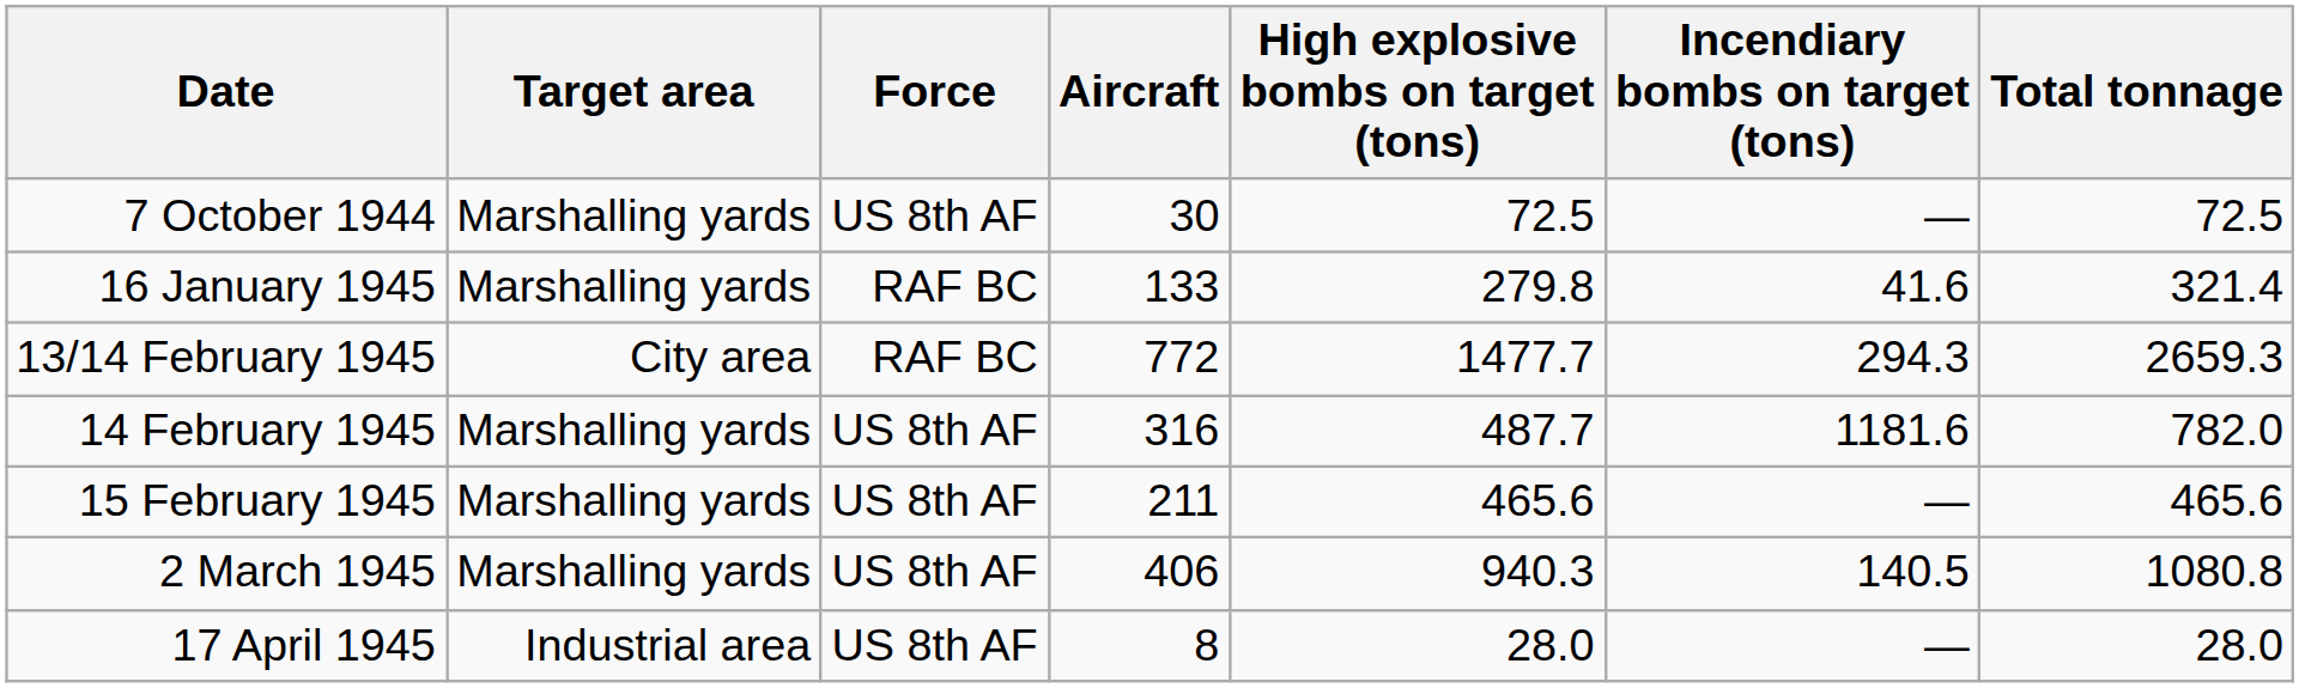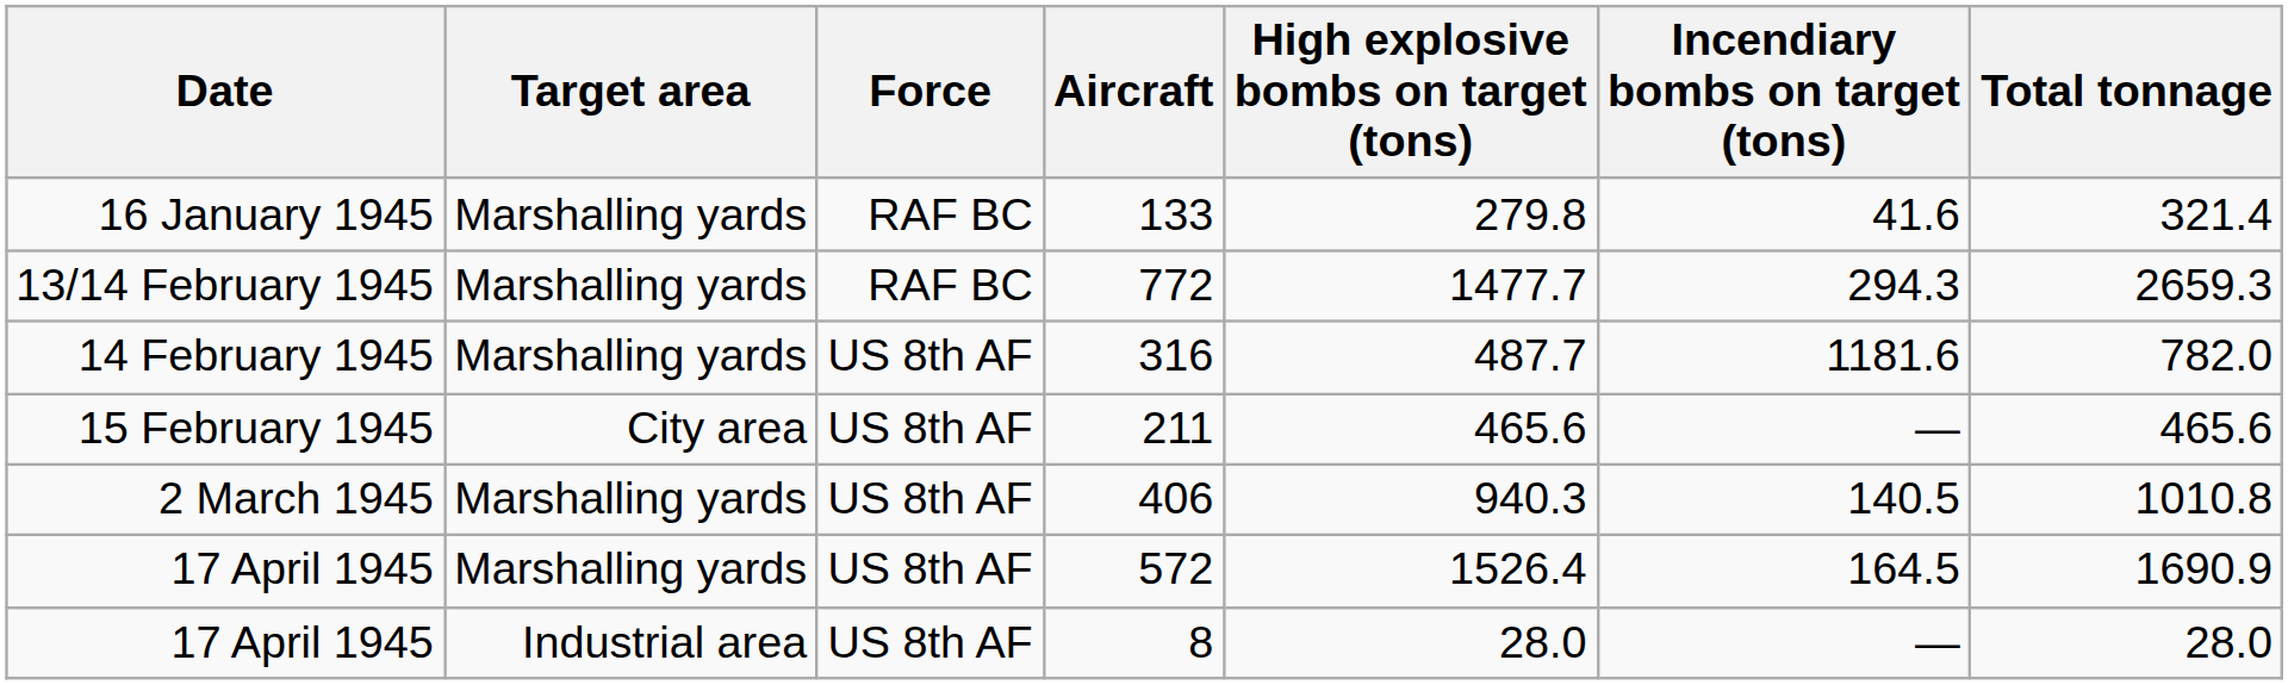 <table class="wikitable sortable" style="text-align:right;margin:0 auto 0 auto;">
 <tr>
 <th>Date</th>
 <th>Target area</th>
 <th>Force</th>
 <th>Aircraft</th>
 <th>High explosive<br>bombs on target<br>(tons)</th>
 <th>Incendiary<br>bombs on target<br>(tons)</th>
 <th>Total tonnage</th>
-</tr>
-<tr>
-<td>7 October 1944</td>
-<td>Marshalling yards</td>
-<td>US 8th AF</td>
-<td>30</td>
-<td>72.5</td>
-<td>—</td>
-<td>72.5</td>
 </tr>
 <tr>
 <td>16 January 1945</td>
 <td>Marshalling yards</td>
 <td>RAF BC</td>
 <td>133</td>
 <td>279.8</td>
 <td>41.6</td>
 <td>321.4</td>
 </tr>
 <tr>
 <td>13/14 February 1945</td>
-<td>City area</td>
+<td>Marshalling yards</td>
 <td>RAF BC</td>
 <td>772</td>
 <td>1477.7</td>
 <td>294.3</td>
 <td>2659.3</td>
 </tr>
 <tr>
 <td>14 February 1945</td>
 <td>Marshalling yards</td>
 <td>US 8th AF</td>
 <td>316</td>
 <td>487.7</td>
 <td>1181.6</td>
 <td>782.0</td>
 </tr>
 <tr>
 <td>15 February 1945</td>
-<td>Marshalling yards</td>
+<td>City area</td>
 <td>US 8th AF</td>
 <td>211</td>
 <td>465.6</td>
 <td>—</td>
 <td>465.6</td>
 </tr>
 <tr>
 <td>2 March 1945</td>
 <td>Marshalling yards</td>
 <td>US 8th AF</td>
 <td>406</td>
 <td>940.3</td>
 <td>140.5</td>
-<td>1080.8</td>
+<td>1010.8</td>
+</tr>
+<tr>
+<td>17 April 1945</td>
+<td>Marshalling yards</td>
+<td>US 8th AF</td>
+<td>572</td>
+<td>1526.4</td>
+<td>164.5</td>
+<td>1690.9</td>
 </tr>
 <tr>
 <td>17 April 1945</td>
 <td>Industrial area</td>
 <td>US 8th AF</td>
 <td>8</td>
 <td>28.0</td>
 <td>—</td>
 <td>28.0</td>
 </tr>
 </table>
